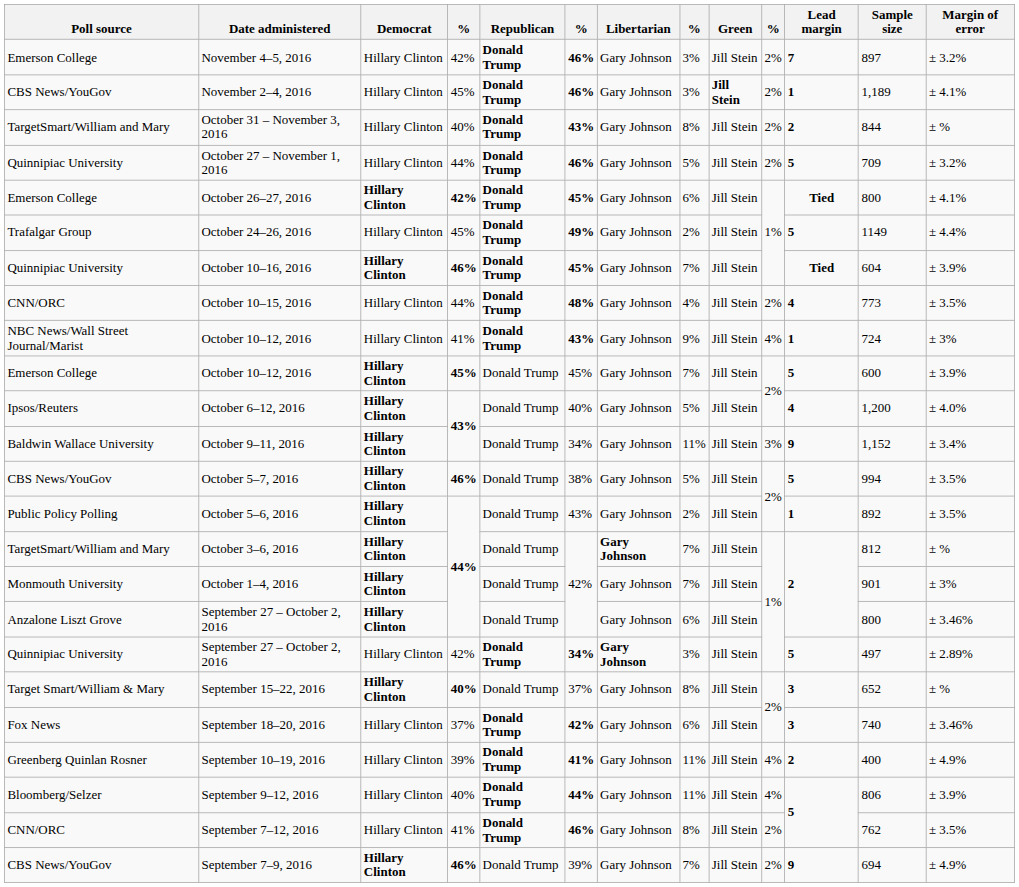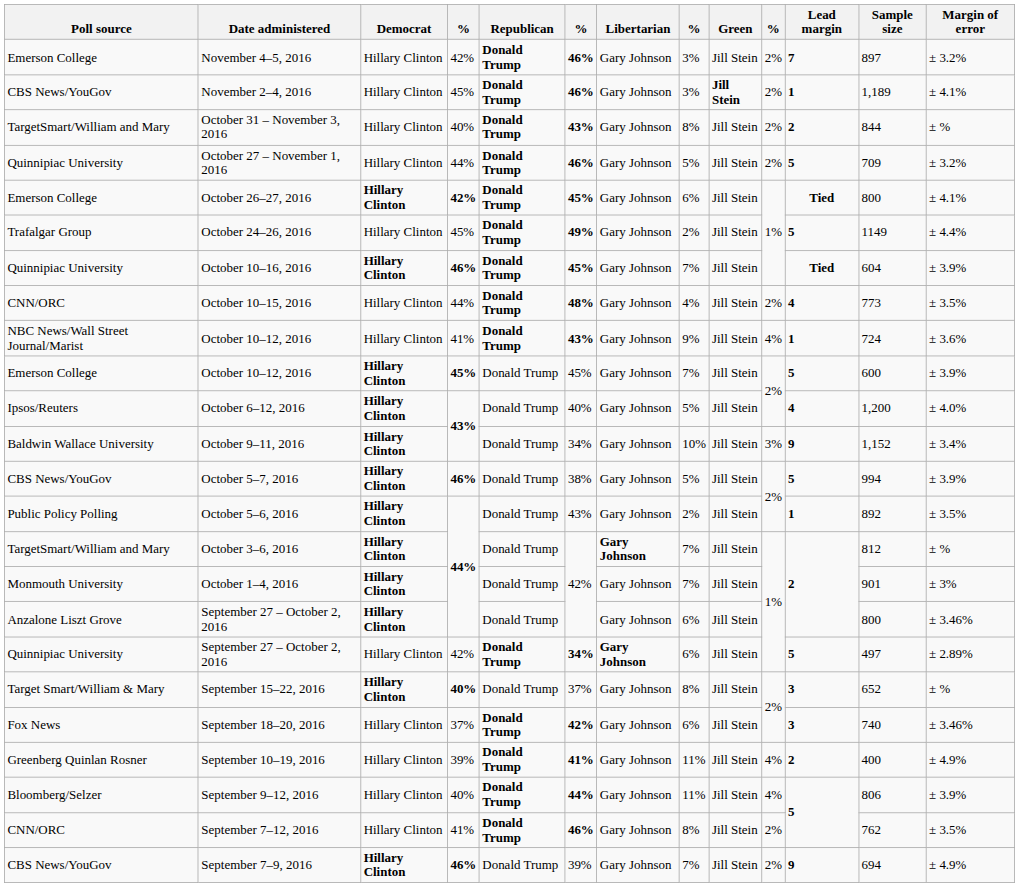 <table class="wikitable">
 <tr valign=bottom>
 <th>Poll source</th>
 <th>Date administered</th>
 <th>Democrat</th>
 <th>%</th>
 <th>Republican</th>
 <th>%</th>
 <th>Libertarian</th>
 <th>%</th>
 <th>Green</th>
 <th>%</th>
 <th>Lead margin</th>
 <th>Sample size</th>
 <th>Margin of error</th>
 </tr>
 <tr>
 <td>Emerson College</td>
 <td>November 4–5, 2016</td>
 <td>Hillary Clinton</td>
 <td>42%</td>
 <td><strong>Donald Trump</strong></td>
 <td><strong>46%</strong></td>
 <td>Gary Johnson</td>
 <td>3%</td>
 <td>Jill Stein</td>
 <td>2%</td>
 <td><strong>7</strong></td>
 <td>897</td>
 <td>± 3.2%</td>
 </tr>
 <tr>
 <td>CBS News/YouGov</td>
 <td>November 2–4, 2016</td>
 <td>Hillary Clinton</td>
 <td>45%</td>
 <td><strong>Donald Trump</strong></td>
 <td><strong>46%</strong></td>
 <td>Gary Johnson</td>
 <td>3%</td>
 <td><strong>Jill Stein</strong></td>
 <td>2%</td>
 <td><strong>1</strong></td>
 <td>1,189</td>
 <td>± 4.1%</td>
 </tr>
 <tr>
 <td>TargetSmart/William and Mary</td>
 <td>October 31 – November 3, 2016</td>
 <td>Hillary Clinton</td>
 <td>40%</td>
 <td><strong>Donald Trump</strong></td>
 <td><strong>43%</strong></td>
 <td>Gary Johnson</td>
 <td>8%</td>
 <td>Jill Stein</td>
 <td>2%</td>
 <td><strong>2</strong></td>
 <td>844</td>
 <td>± %</td>
 </tr>
 <tr>
 <td>Quinnipiac University</td>
 <td>October 27 – November 1, 2016</td>
 <td>Hillary Clinton</td>
 <td>44%</td>
 <td><strong>Donald Trump</strong></td>
 <td><strong>46%</strong></td>
 <td>Gary Johnson</td>
 <td>5%</td>
 <td>Jill Stein</td>
 <td>2%</td>
 <td><strong>5</strong></td>
 <td>709</td>
 <td>± 3.2%</td>
 </tr>
 <tr>
 <td>Emerson College</td>
 <td>October 26–27, 2016</td>
 <td><strong>Hillary Clinton</strong></td>
 <td><strong>42%</strong></td>
 <td><strong>Donald Trump</strong></td>
 <td><strong>45%</strong></td>
 <td>Gary Johnson</td>
 <td>6%</td>
 <td>Jill Stein</td>
 <td rowspan="3">1%</td>
 <td align=center><strong>Tied</strong></td>
 <td>800</td>
 <td>± 4.1%</td>
 </tr>
 <tr>
 <td>Trafalgar Group</td>
 <td>October 24–26, 2016</td>
 <td>Hillary Clinton</td>
 <td>45%</td>
 <td><strong>Donald Trump</strong></td>
 <td><strong>49%</strong></td>
 <td>Gary Johnson</td>
 <td>2%</td>
 <td>Jill Stein</td>
 <td><strong>5</strong></td>
 <td>1149</td>
 <td>± 4.4%</td>
 </tr>
 <tr>
 <td>Quinnipiac University</td>
 <td>October 10–16, 2016</td>
 <td><strong>Hillary Clinton</strong></td>
 <td><strong>46%</strong></td>
 <td><strong>Donald Trump</strong></td>
 <td><strong>45%</strong></td>
 <td>Gary Johnson</td>
 <td>7%</td>
 <td>Jill Stein</td>
 <td align=center><strong>Tied</strong></td>
 <td>604</td>
 <td>± 3.9%</td>
 </tr>
 <tr>
 <td>CNN/ORC</td>
 <td>October 10–15, 2016</td>
 <td>Hillary Clinton</td>
 <td>44%</td>
 <td><strong>Donald Trump</strong></td>
 <td><strong>48%</strong></td>
 <td>Gary Johnson</td>
 <td>4%</td>
 <td>Jill Stein</td>
 <td>2%</td>
 <td><strong>4</strong></td>
 <td>773</td>
 <td>± 3.5%</td>
 </tr>
 <tr>
 <td>NBC News/Wall Street Journal/Marist</td>
 <td>October 10–12, 2016</td>
 <td>Hillary Clinton</td>
 <td>41%</td>
 <td><strong>Donald Trump</strong></td>
 <td><strong>43%</strong></td>
 <td>Gary Johnson</td>
 <td>9%</td>
 <td>Jill Stein</td>
 <td>4%</td>
 <td><strong>1</strong></td>
 <td>724</td>
-<td>± 3%</td>
+<td>± 3.6%</td>
 </tr>
 <tr>
 <td>Emerson College</td>
 <td>October 10–12, 2016</td>
 <td><strong>Hillary Clinton</strong></td>
 <td><strong>45%</strong></td>
 <td>Donald Trump</td>
 <td>45%</td>
 <td>Gary Johnson</td>
 <td>7%</td>
 <td>Jill Stein</td>
 <td rowspan="2">2%</td>
 <td><strong>5</strong></td>
 <td>600</td>
 <td>± 3.9%</td>
 </tr>
 <tr>
 <td>Ipsos/Reuters</td>
 <td>October 6–12, 2016</td>
 <td><strong>Hillary Clinton</strong></td>
 <td rowspan="2" ><strong>43%</strong></td>
 <td>Donald Trump</td>
 <td>40%</td>
 <td>Gary Johnson</td>
 <td>5%</td>
 <td>Jill Stein</td>
 <td><strong>4</strong></td>
 <td>1,200</td>
 <td>± 4.0%</td>
 </tr>
 <tr>
 <td>Baldwin Wallace University</td>
 <td>October 9–11, 2016</td>
 <td><strong>Hillary Clinton</strong></td>
 <td>Donald Trump</td>
 <td>34%</td>
 <td>Gary Johnson</td>
-<td>11%</td>
+<td>10%</td>
 <td>Jill Stein</td>
 <td>3%</td>
 <td><strong>9</strong></td>
 <td>1,152</td>
 <td>± 3.4%</td>
 </tr>
 <tr>
 <td>CBS News/YouGov</td>
 <td>October 5–7, 2016</td>
 <td><strong>Hillary Clinton</strong></td>
 <td><strong>46%</strong></td>
 <td>Donald Trump</td>
 <td>38%</td>
 <td>Gary Johnson</td>
 <td>5%</td>
 <td>Jill Stein</td>
 <td rowspan="2">2%</td>
 <td><strong>5</strong></td>
 <td>994</td>
-<td>± 3.5%</td>
+<td>± 3.9%</td>
 </tr>
 <tr>
 <td>Public Policy Polling</td>
 <td>October 5–6, 2016</td>
 <td><strong>Hillary Clinton</strong></td>
 <td rowspan="4" ><strong>44%</strong></td>
 <td>Donald Trump</td>
 <td>43%</td>
 <td>Gary Johnson</td>
 <td>2%</td>
 <td>Jill Stein</td>
 <td><strong>1</strong></td>
 <td>892</td>
 <td>± 3.5%</td>
 </tr>
 <tr>
 <td>TargetSmart/William and Mary</td>
 <td>October 3–6, 2016</td>
 <td><strong>Hillary Clinton</strong></td>
 <td>Donald Trump</td>
 <td rowspan="3">42%</td>
 <td><strong>Gary Johnson</strong></td>
 <td>7%</td>
 <td>Jill Stein</td>
 <td rowspan="4">1%</td>
 <td rowspan="3" ><strong>2</strong></td>
 <td>812</td>
 <td>± %</td>
 </tr>
 <tr>
 <td>Monmouth University</td>
 <td>October 1–4, 2016</td>
 <td><strong>Hillary Clinton</strong></td>
 <td>Donald Trump</td>
 <td>Gary Johnson</td>
 <td>7%</td>
 <td>Jill Stein</td>
 <td>901</td>
 <td>± 3%</td>
 </tr>
 <tr>
 <td>Anzalone Liszt Grove</td>
 <td>September 27 – October 2, 2016</td>
 <td><strong>Hillary Clinton</strong></td>
 <td>Donald Trump</td>
 <td>Gary Johnson</td>
 <td>6%</td>
 <td>Jill Stein</td>
 <td>800</td>
 <td>± 3.46%</td>
 </tr>
 <tr>
 <td>Quinnipiac University</td>
 <td>September 27 – October 2, 2016</td>
 <td>Hillary Clinton</td>
 <td>42%</td>
 <td><strong>Donald Trump</strong></td>
 <td><strong>34%</strong></td>
 <td><strong>Gary Johnson</strong></td>
-<td>3%</td>
+<td>6%</td>
 <td>Jill Stein</td>
 <td><strong>5</strong></td>
 <td>497</td>
 <td>± 2.89%</td>
 </tr>
 <tr>
 <td>Target Smart/William & Mary</td>
 <td>September 15–22, 2016</td>
 <td><strong>Hillary Clinton</strong></td>
 <td><strong>40%</strong></td>
 <td>Donald Trump</td>
 <td>37%</td>
 <td>Gary Johnson</td>
 <td>8%</td>
 <td>Jill Stein</td>
 <td rowspan="2">2%</td>
 <td><strong>3</strong></td>
 <td>652</td>
 <td>± %</td>
 </tr>
 <tr>
 <td>Fox News</td>
 <td>September 18–20, 2016</td>
 <td>Hillary Clinton</td>
 <td>37%</td>
 <td><strong>Donald Trump</strong></td>
 <td><strong>42%</strong></td>
 <td>Gary Johnson</td>
 <td>6%</td>
 <td>Jill Stein</td>
 <td><strong>3</strong></td>
 <td>740</td>
 <td>± 3.46%</td>
 </tr>
 <tr>
 <td>Greenberg Quinlan Rosner</td>
 <td>September 10–19, 2016</td>
 <td>Hillary Clinton</td>
 <td>39%</td>
 <td><strong>Donald Trump</strong></td>
 <td><strong>41%</strong></td>
 <td>Gary Johnson</td>
 <td>11%</td>
 <td>Jill Stein</td>
 <td>4%</td>
 <td><strong>2</strong></td>
 <td>400</td>
 <td>± 4.9%</td>
 </tr>
 <tr>
 <td>Bloomberg/Selzer</td>
 <td>September 9–12, 2016</td>
 <td>Hillary Clinton</td>
 <td>40%</td>
 <td><strong>Donald Trump</strong></td>
 <td><strong>44%</strong></td>
 <td>Gary Johnson</td>
 <td>11%</td>
 <td>Jill Stein</td>
 <td>4%</td>
 <td rowspan="2" ><strong>5</strong></td>
 <td>806</td>
 <td>± 3.9%</td>
 </tr>
 <tr>
 <td>CNN/ORC</td>
 <td>September 7–12, 2016</td>
 <td>Hillary Clinton</td>
 <td>41%</td>
 <td><strong>Donald Trump</strong></td>
 <td><strong>46%</strong></td>
 <td>Gary Johnson</td>
 <td>8%</td>
 <td>Jill Stein</td>
 <td>2%</td>
 <td>762</td>
 <td>± 3.5%</td>
 </tr>
 <tr>
 <td>CBS News/YouGov</td>
 <td>September 7–9, 2016</td>
 <td><strong>Hillary Clinton</strong></td>
 <td><strong>46%</strong></td>
 <td>Donald Trump</td>
 <td>39%</td>
 <td>Gary Johnson</td>
 <td>7%</td>
 <td>Jill Stein</td>
 <td>2%</td>
 <td><strong>9</strong></td>
 <td>694</td>
 <td>± 4.9%</td>
 </tr>
 </table>
